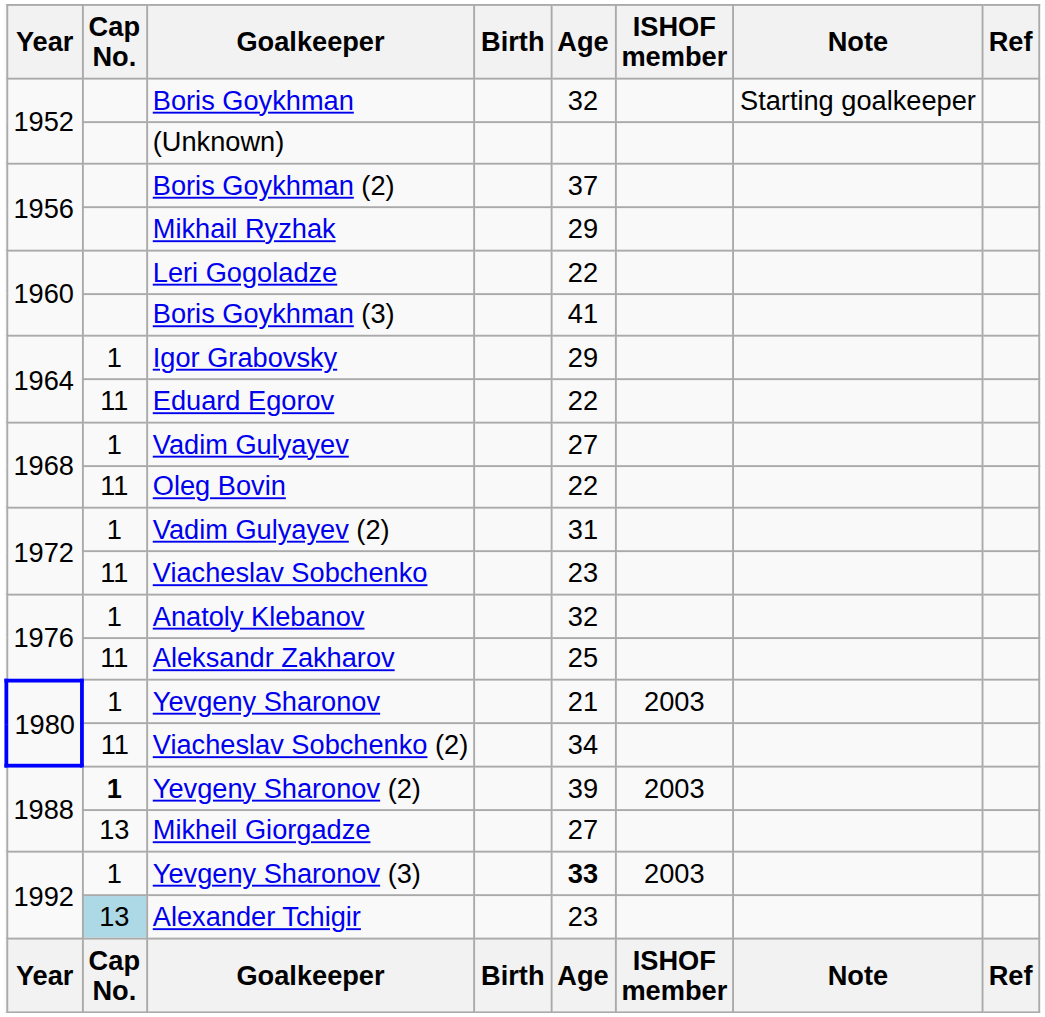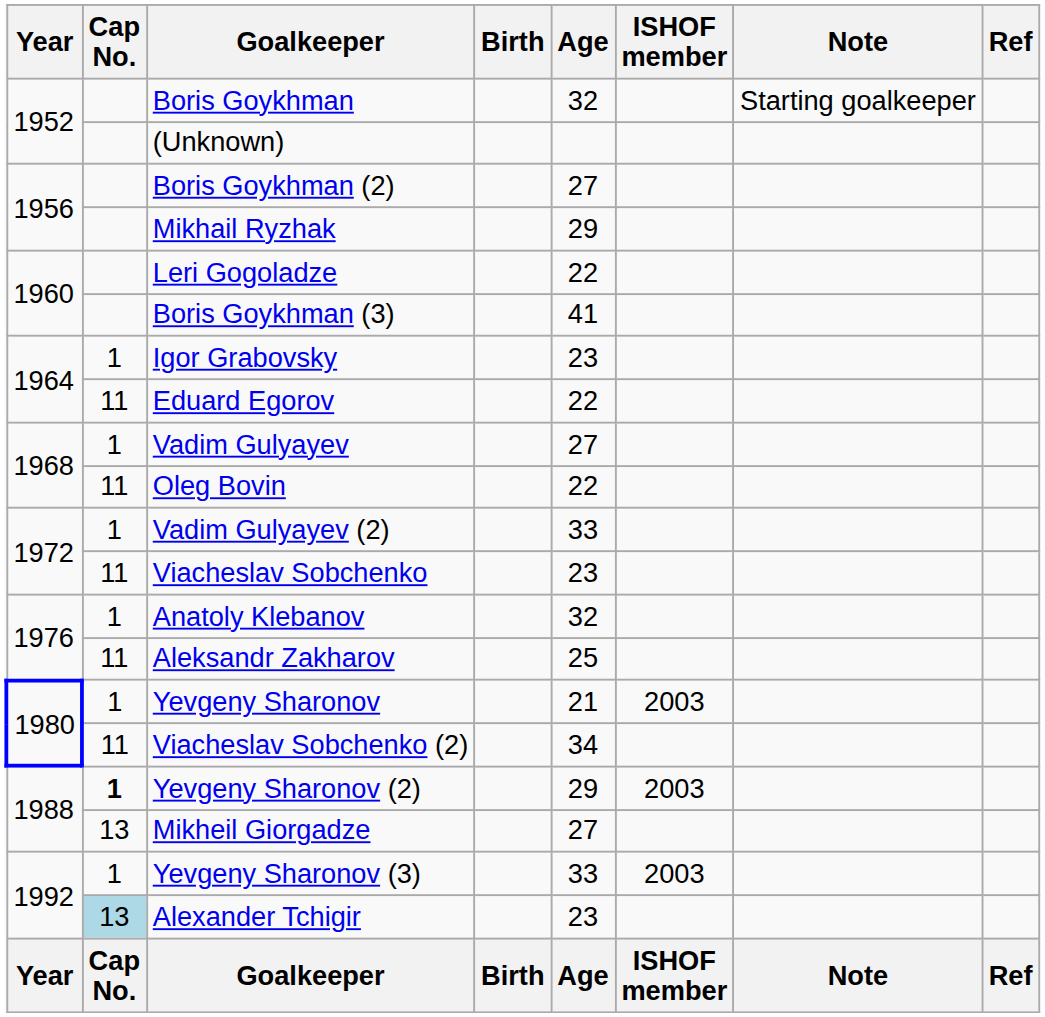 <table class="wikitable sortable" style="text-align: center; font-size: 90%; margin-left: 1em;">
 <tr>
 <th>Year</th>
 <th class="unsortable">Cap<br>No.</th>
 <th>Goalkeeper</th>
 <th>Birth</th>
 <th>Age</th>
 <th>ISHOF<br>member</th>
 <th>Note</th>
 <th class="unsortable">Ref</th>
 </tr>
 <tr>
 <td rowspan="2" style="text-align: left;">1952</td>
 <td></td>
 <td style="text-align: left;" data-sort-value="Goykhman, Boris"><a href='#'>Boris Goykhman</a></td>
 <td></td>
 <td>32</td>
 <td></td>
 <td style="text-align: left;">Starting goalkeeper</td>
 <td></td>
 </tr>
 <tr>
 <td></td>
 <td style="text-align: left;" data-sort-value="ZZZZZ">(Unknown)</td>
 <td></td>
 <td></td>
 <td></td>
 <td style="text-align: left;"></td>
 <td></td>
 </tr>
 <tr>
 <td rowspan="2" style="text-align: left;">1956 </td>
 <td></td>
 <td style="text-align: left;" data-sort-value="Goykhman, Boris"><a href='#'>Boris Goykhman</a> (2)</td>
 <td></td>
-<td>37</td>
+<td>27</td>
 <td></td>
 <td style="text-align: left;"></td>
 <td></td>
 </tr>
 <tr>
 <td></td>
 <td style="text-align: left;" data-sort-value="Ryzhak, Mikhail"><a href='#'>Mikhail Ryzhak</a></td>
 <td></td>
 <td>29</td>
 <td></td>
 <td style="text-align: left;"></td>
 <td></td>
 </tr>
 <tr>
 <td rowspan="2" style="text-align: left;">1960 </td>
 <td></td>
 <td style="text-align: left;" data-sort-value="Gogoladze, Leri"><a href='#'>Leri Gogoladze</a></td>
 <td></td>
 <td>22</td>
 <td></td>
 <td style="text-align: left;"></td>
 <td></td>
 </tr>
 <tr>
 <td></td>
 <td style="text-align: left;" data-sort-value="Goykhman, Boris"><a href='#'>Boris Goykhman</a> (3)</td>
 <td></td>
 <td>41</td>
 <td></td>
 <td style="text-align: left;"></td>
 <td></td>
 </tr>
 <tr>
 <td rowspan="2" style="text-align: left;">1964 </td>
 <td>1</td>
 <td style="text-align: left;" data-sort-value="Grabovsky, Igor"><a href='#'>Igor Grabovsky</a></td>
 <td></td>
-<td>29</td>
+<td>23</td>
 <td></td>
 <td style="text-align: left;"></td>
 <td></td>
 </tr>
 <tr>
 <td>11</td>
 <td style="text-align: left;" data-sort-value="Egorov, Eduard"><a href='#'>Eduard Egorov</a></td>
 <td></td>
 <td>22</td>
 <td></td>
 <td style="text-align: left;"></td>
 <td></td>
 </tr>
 <tr>
 <td rowspan="2" style="text-align: left;">1968 </td>
 <td>1</td>
 <td style="text-align: left;" data-sort-value="Gulyayev, Vadim"><a href='#'>Vadim Gulyayev</a></td>
 <td></td>
 <td>27</td>
 <td></td>
 <td style="text-align: left;"></td>
 <td></td>
 </tr>
 <tr>
 <td>11</td>
 <td style="text-align: left;" data-sort-value="Bovin, Oleg"><a href='#'>Oleg Bovin</a></td>
 <td></td>
 <td>22</td>
 <td></td>
 <td style="text-align: left;"></td>
 <td></td>
 </tr>
 <tr>
 <td rowspan="2" style="text-align: left;">1972 </td>
 <td>1</td>
 <td style="text-align: left;" data-sort-value="Gulyayev, Vadim"><a href='#'>Vadim Gulyayev</a> (2)</td>
 <td></td>
-<td>31</td>
+<td>33</td>
 <td></td>
 <td style="text-align: left;"></td>
 <td></td>
 </tr>
 <tr>
 <td>11</td>
 <td style="text-align: left;" data-sort-value="Sobchenko, Viacheslav"><a href='#'>Viacheslav Sobchenko</a></td>
 <td></td>
 <td>23</td>
 <td></td>
 <td style="text-align: left;"></td>
 <td></td>
 </tr>
 <tr>
 <td rowspan="2" style="text-align: left;">1976</td>
 <td>1</td>
 <td style="text-align: left;" data-sort-value="Klebanov, Anatoly"><a href='#'>Anatoly Klebanov</a></td>
 <td></td>
 <td>32</td>
 <td></td>
 <td style="text-align: left;"></td>
 <td></td>
 </tr>
 <tr>
 <td>11</td>
 <td style="text-align: left;" data-sort-value="Zakharov, Aleksandr"><a href='#'>Aleksandr Zakharov</a></td>
 <td></td>
 <td>25</td>
 <td></td>
 <td style="text-align: left;"></td>
 <td></td>
 </tr>
 <tr>
 <td rowspan="2" style="border: 2px solid blue; text-align: left;">1980 </td>
 <td>1</td>
 <td style="text-align: left;" data-sort-value="Sharonov, Yevgeny"><a href='#'>Yevgeny Sharonov</a></td>
 <td></td>
 <td>21</td>
 <td>2003</td>
 <td style="text-align: left;"></td>
 <td></td>
 </tr>
 <tr>
 <td>11</td>
 <td style="text-align: left;" data-sort-value="Sobchenko, Viacheslav"><a href='#'>Viacheslav Sobchenko</a> (2)</td>
 <td></td>
 <td>34</td>
 <td></td>
 <td style="text-align: left;"></td>
 <td></td>
 </tr>
 <tr>
 <td rowspan="2" style="text-align: left;">1988 </td>
 <td><strong>1</strong></td>
 <td style="text-align: left;" data-sort-value="Sharonov, Yevgeny"><a href='#'>Yevgeny Sharonov</a> (2)</td>
 <td></td>
-<td>39</td>
+<td>29</td>
 <td>2003</td>
 <td style="text-align: left;"></td>
 <td></td>
 </tr>
 <tr>
 <td>13</td>
 <td style="text-align: left;" data-sort-value="Giorgadze, Mikheil"><a href='#'>Mikheil Giorgadze</a></td>
 <td></td>
 <td>27</td>
 <td></td>
 <td style="text-align: left;"></td>
 <td></td>
 </tr>
 <tr>
 <td rowspan="2" style="text-align: left;">1992 </td>
 <td>1</td>
 <td style="text-align: left;" data-sort-value="Sharonov, Yevgeny"><a href='#'>Yevgeny Sharonov</a> (3)</td>
 <td></td>
-<td><strong>33</strong></td>
+<td>33</td>
 <td>2003</td>
 <td style="text-align: left;"></td>
 <td></td>
 </tr>
 <tr>
 <td style="background: lightblue;">13</td>
 <td style="text-align: left;" data-sort-value="Tchigir, Alexander"><a href='#'>Alexander Tchigir</a></td>
 <td></td>
 <td>23</td>
 <td></td>
 <td style="text-align: left;"></td>
 <td></td>
 </tr>
 <tr>
 <th>Year</th>
 <th>Cap<br>No.</th>
 <th>Goalkeeper</th>
 <th>Birth</th>
 <th>Age</th>
 <th>ISHOF<br>member</th>
 <th>Note</th>
 <th>Ref</th>
 </tr>
 </table>
